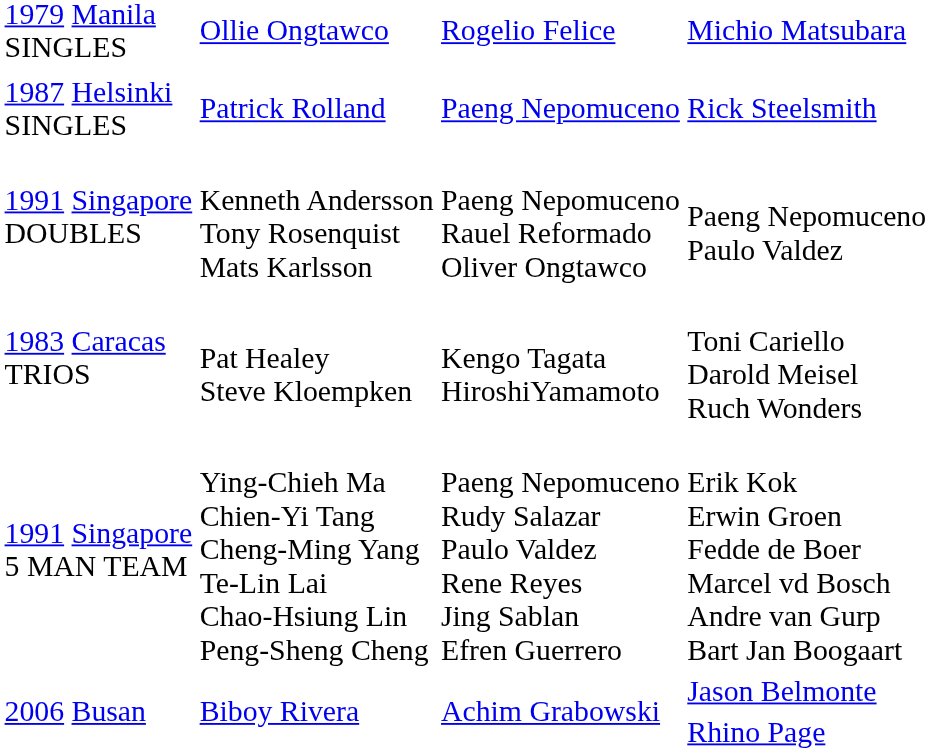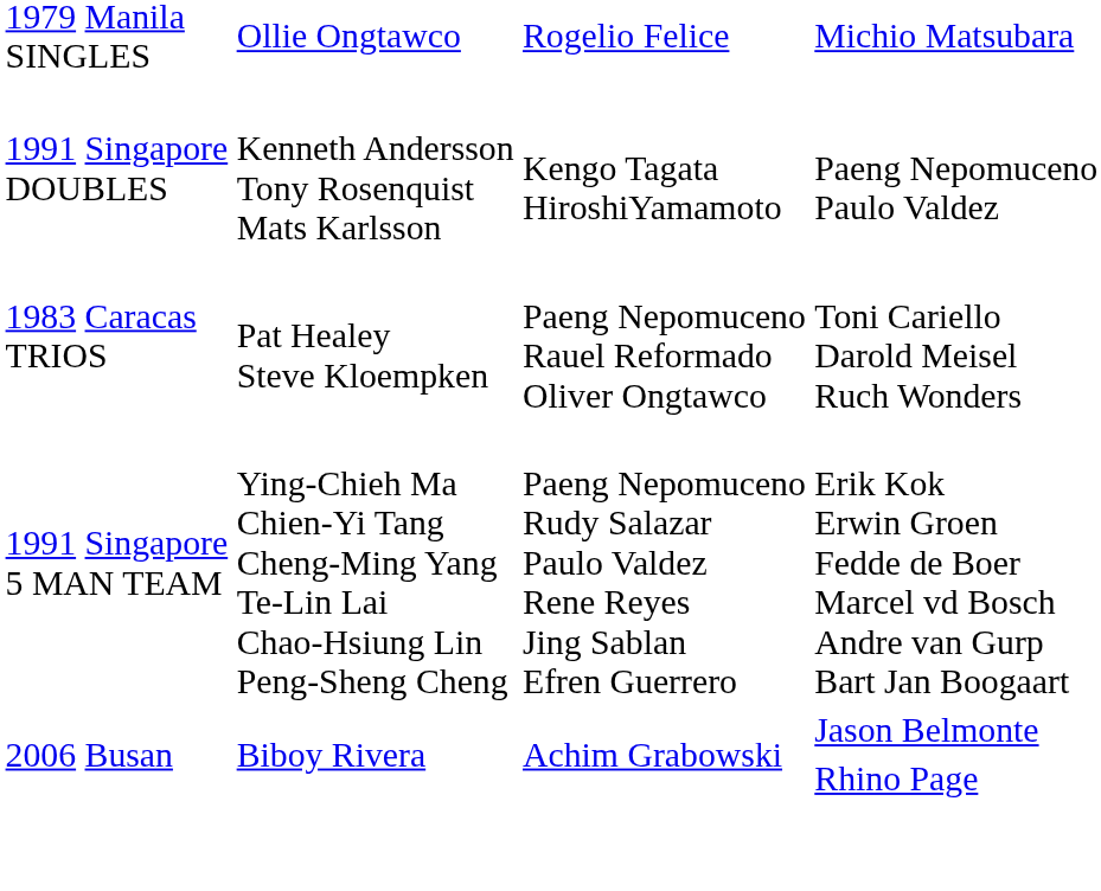 <table>
 <tr>
 <td><a href='#'>1979</a> <a href='#'>Manila</a> <br> SINGLES</td>
 <td> <a href='#'>Ollie Ongtawco</a></td>
 <td> <a href='#'>Rogelio Felice</a></td>
 <td><a href='#'>Michio Matsubara</a></td>
 </tr>
 <tr>
 </tr>
 <tr>
-<td><a href='#'>1987</a> <a href='#'>Helsinki</a> <br> SINGLES</td>
-<td> <a href='#'>Patrick Rolland</a></td>
-<td> <a href='#'>Paeng Nepomuceno</a></td>
-<td> <a href='#'>Rick Steelsmith</a></td>
-</tr>
-<tr>
 <td><a href='#'>1991</a> <a href='#'>Singapore</a> <br> DOUBLES</td>
 <td><br>Kenneth Andersson<br>Tony Rosenquist<br>Mats Karlsson</td>
-<td><br>Paeng Nepomuceno<br>Rauel Reformado<br>Oliver Ongtawco</td>
+<td> <br>Kengo Tagata<br>HiroshiYamamoto</td>
 <td> <br>Paeng Nepomuceno<br>Paulo Valdez</td>
 </tr>
 <tr>
 <td><a href='#'>1983</a> <a href='#'>Caracas</a>  <br> TRIOS</td>
 <td> <br>Pat Healey<br>Steve Kloempken</td>
-<td> <br>Kengo Tagata<br>HiroshiYamamoto</td>
+<td><br>Paeng Nepomuceno<br>Rauel Reformado<br>Oliver Ongtawco</td>
 <td><br>Toni Cariello<br>Darold Meisel<br>Ruch Wonders</td>
 </tr>
 <tr>
 <td><a href='#'>1991</a> <a href='#'>Singapore</a> <br> 5 MAN TEAM</td>
 <td><br>Ying-Chieh Ma<br>Chien-Yi Tang<br>Cheng-Ming Yang<br>Te-Lin Lai<br>Chao-Hsiung Lin<br>Peng-Sheng Cheng</td>
 <td><br>Paeng Nepomuceno <br>Rudy Salazar <br>Paulo Valdez <br>Rene Reyes <br>Jing Sablan <br>Efren Guerrero</td>
 <td><br>Erik Kok<br>Erwin Groen<br>Fedde de Boer<br>Marcel vd Bosch<br>Andre van Gurp<br>Bart Jan Boogaart</td>
 </tr>
 <tr>
 <td rowspan=2><a href='#'>2006</a> <a href='#'>Busan</a></td>
 <td rowspan=2> <a href='#'>Biboy Rivera</a></td>
 <td rowspan=2> <a href='#'>Achim Grabowski</a></td>
 <td> <a href='#'>Jason Belmonte</a></td>
 </tr>
 <tr>
 <td> <a href='#'>Rhino Page</a></td>
 </tr>
 <tr>
 </tr>
 </table>
